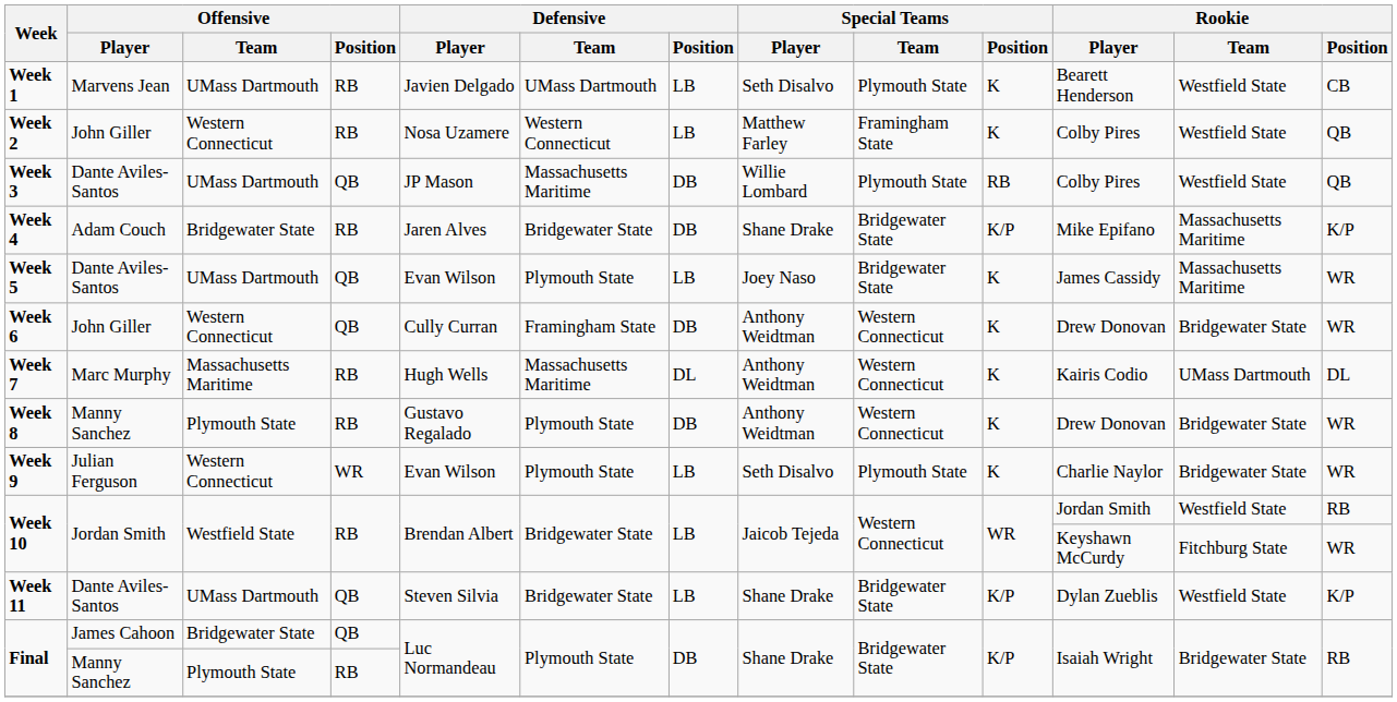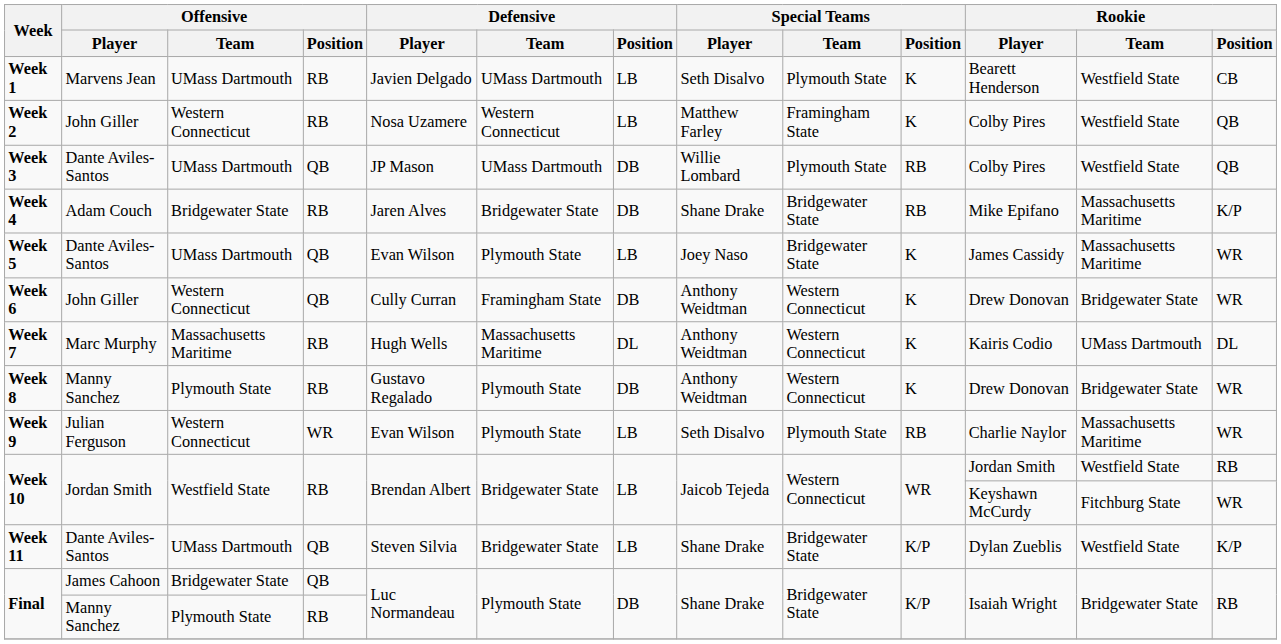 <table class="wikitable">
 <tr>
 <th rowspan="2">Week</th>
 <th colspan="3">Offensive</th>
 <th colspan="3">Defensive</th>
 <th colspan="3">Special Teams</th>
 <th colspan="3">Rookie</th>
 </tr>
 <tr>
 <th>Player</th>
 <th>Team</th>
 <th>Position</th>
 <th>Player</th>
 <th>Team</th>
 <th>Position</th>
 <th>Player</th>
 <th>Team</th>
 <th>Position</th>
 <th>Player</th>
 <th>Team</th>
 <th>Position</th>
 </tr>
 <tr>
 <td><strong>Week 1</strong></td>
 <td>Marvens Jean</td>
 <td>UMass Dartmouth</td>
 <td>RB</td>
 <td>Javien Delgado</td>
 <td>UMass Dartmouth</td>
 <td>LB</td>
 <td>Seth Disalvo</td>
 <td>Plymouth State</td>
 <td>K</td>
 <td>Bearett Henderson</td>
 <td>Westfield State</td>
 <td>CB</td>
 </tr>
 <tr>
 <td><strong>Week 2</strong></td>
 <td>John Giller</td>
 <td>Western Connecticut</td>
 <td>RB</td>
 <td>Nosa Uzamere</td>
 <td>Western Connecticut</td>
 <td>LB</td>
 <td>Matthew Farley</td>
 <td>Framingham State</td>
 <td>K</td>
 <td>Colby Pires</td>
 <td>Westfield State</td>
 <td>QB</td>
 </tr>
 <tr>
 <td><strong>Week 3</strong></td>
 <td>Dante Aviles-Santos</td>
 <td>UMass Dartmouth</td>
 <td>QB</td>
 <td>JP Mason</td>
-<td>Massachusetts Maritime</td>
+<td>UMass Dartmouth</td>
 <td>DB</td>
 <td>Willie Lombard</td>
 <td>Plymouth State</td>
 <td>RB</td>
 <td>Colby Pires</td>
 <td>Westfield State</td>
 <td>QB</td>
 </tr>
 <tr>
 <td><strong>Week 4</strong></td>
 <td>Adam Couch</td>
 <td>Bridgewater State</td>
 <td>RB</td>
 <td>Jaren Alves</td>
 <td>Bridgewater State</td>
 <td>DB</td>
 <td>Shane Drake</td>
 <td>Bridgewater State</td>
-<td>K/P</td>
+<td>RB</td>
 <td>Mike Epifano</td>
 <td>Massachusetts Maritime</td>
 <td>K/P</td>
 </tr>
 <tr>
 <td><strong>Week 5</strong></td>
 <td>Dante Aviles-Santos</td>
 <td>UMass Dartmouth</td>
 <td>QB</td>
 <td>Evan Wilson</td>
 <td>Plymouth State</td>
 <td>LB</td>
 <td>Joey Naso</td>
 <td>Bridgewater State</td>
 <td>K</td>
 <td>James Cassidy</td>
 <td>Massachusetts Maritime</td>
 <td>WR</td>
 </tr>
 <tr>
 <td><strong>Week 6</strong></td>
 <td>John Giller</td>
 <td>Western Connecticut</td>
 <td>QB</td>
 <td>Cully Curran</td>
 <td>Framingham State</td>
 <td>DB</td>
 <td>Anthony Weidtman</td>
 <td>Western Connecticut</td>
 <td>K</td>
 <td>Drew Donovan</td>
 <td>Bridgewater State</td>
 <td>WR</td>
 </tr>
 <tr>
 <td><strong>Week 7</strong></td>
 <td>Marc Murphy</td>
 <td>Massachusetts Maritime</td>
 <td>RB</td>
 <td>Hugh Wells</td>
 <td>Massachusetts Maritime</td>
 <td>DL</td>
 <td>Anthony Weidtman</td>
 <td>Western Connecticut</td>
 <td>K</td>
 <td>Kairis Codio</td>
 <td>UMass Dartmouth</td>
 <td>DL</td>
 </tr>
 <tr>
 <td><strong>Week 8</strong></td>
 <td>Manny Sanchez</td>
 <td>Plymouth State</td>
 <td>RB</td>
 <td>Gustavo Regalado</td>
 <td>Plymouth State</td>
 <td>DB</td>
 <td>Anthony Weidtman</td>
 <td>Western Connecticut</td>
 <td>K</td>
 <td>Drew Donovan</td>
 <td>Bridgewater State</td>
 <td>WR</td>
 </tr>
 <tr>
 <td><strong>Week 9</strong></td>
 <td>Julian Ferguson</td>
 <td>Western Connecticut</td>
 <td>WR</td>
 <td>Evan Wilson</td>
 <td>Plymouth State</td>
 <td>LB</td>
 <td>Seth Disalvo</td>
 <td>Plymouth State</td>
-<td>K</td>
+<td>RB</td>
 <td>Charlie Naylor</td>
-<td>Bridgewater State</td>
+<td>Massachusetts Maritime</td>
 <td>WR</td>
 </tr>
 <tr>
 <td rowspan="2"><strong>Week 10</strong></td>
 <td rowspan="2">Jordan Smith</td>
 <td rowspan="2">Westfield State</td>
 <td rowspan="2">RB</td>
 <td rowspan="2">Brendan Albert</td>
 <td rowspan="2">Bridgewater State</td>
 <td rowspan="2">LB</td>
 <td rowspan="2">Jaicob Tejeda</td>
 <td rowspan="2">Western Connecticut</td>
 <td rowspan="2">WR</td>
 <td>Jordan Smith</td>
 <td>Westfield State</td>
 <td>RB</td>
 </tr>
 <tr>
 <td>Keyshawn McCurdy</td>
 <td>Fitchburg State</td>
 <td>WR</td>
 </tr>
 <tr>
 <td><strong>Week 11</strong></td>
 <td>Dante Aviles-Santos</td>
 <td>UMass Dartmouth</td>
 <td>QB</td>
 <td>Steven Silvia</td>
 <td>Bridgewater State</td>
 <td>LB</td>
 <td>Shane Drake</td>
 <td>Bridgewater State</td>
 <td>K/P</td>
 <td>Dylan Zueblis</td>
 <td>Westfield State</td>
 <td>K/P</td>
 </tr>
 <tr>
 <td rowspan="2"><strong>Final</strong></td>
 <td>James Cahoon</td>
 <td>Bridgewater State</td>
 <td>QB</td>
 <td rowspan="2">Luc Normandeau</td>
 <td rowspan="2">Plymouth State</td>
 <td rowspan="2">DB</td>
 <td rowspan="2">Shane Drake</td>
 <td rowspan="2">Bridgewater State</td>
 <td rowspan="2">K/P</td>
 <td rowspan="2">Isaiah Wright</td>
 <td rowspan="2">Bridgewater State</td>
 <td rowspan="2">RB</td>
 </tr>
 <tr>
 <td>Manny Sanchez</td>
 <td>Plymouth State</td>
 <td>RB</td>
 </tr>
 <tr>
 </tr>
 </table>
